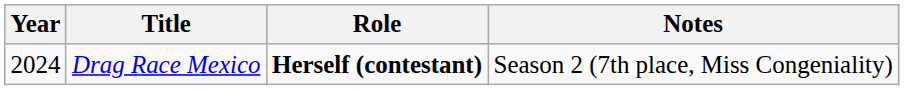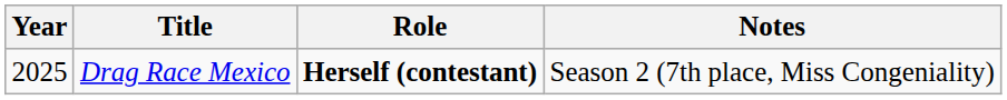 <table class="wikitable plainrowheaders" style="text-align:left;">
 <tr>
 <th>Year</th>
 <th>Title</th>
 <th>Role</th>
 <th>Notes</th>
 </tr>
 <tr>
-<td>2024</td>
+<td>2025</td>
 <td><em><a href='#'>Drag Race Mexico</a></em></td>
 <td><strong>Herself (contestant)</strong></td>
 <td>Season 2 (7th place, Miss Congeniality)</td>
 </tr>
 </table>
